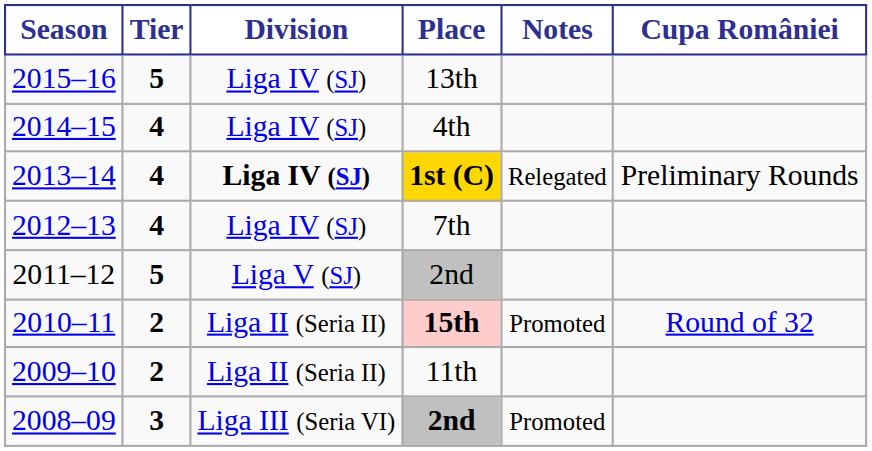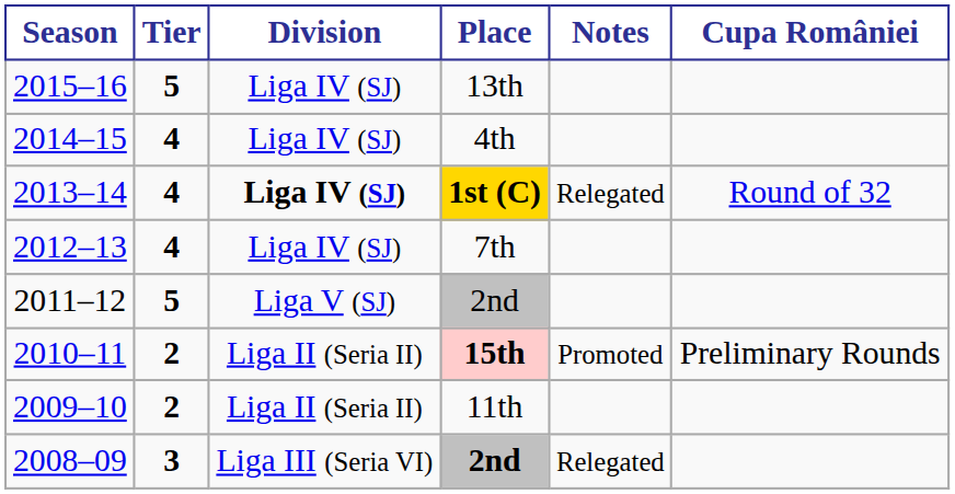 <table class="wikitable" style="text-align:center; font-size:90%">
 <tr>
 <th style="background:#ffffff;color:#2d2f93;border:1px solid #2d2f93;">Season</th>
 <th style="background:#ffffff;color:#2d2f93;border:1px solid #2d2f93;">Tier</th>
 <th style="background:#ffffff;color:#2d2f93;border:1px solid #2d2f93;">Division</th>
 <th style="background:#ffffff;color:#2d2f93;border:1px solid #2d2f93;">Place</th>
 <th style="background:#ffffff;color:#2d2f93;border:1px solid #2d2f93;">Notes</th>
 <th style="background:#ffffff;color:#2d2f93;border:1px solid #2d2f93;">Cupa României</th>
 </tr>
 <tr>
 <td><a href='#'>2015–16</a></td>
 <td><strong>5</strong></td>
 <td><a href='#'>Liga IV</a> <small>(<a href='#'>SJ</a>)</small></td>
 <td>13th</td>
 <td></td>
 <td></td>
 </tr>
 <tr>
 <td><a href='#'>2014–15</a></td>
 <td><strong>4</strong></td>
 <td><a href='#'>Liga IV</a> <small>(<a href='#'>SJ</a>)</small></td>
 <td>4th</td>
 <td></td>
 <td></td>
 </tr>
 <tr>
 <td><a href='#'>2013–14</a></td>
 <td><strong>4</strong></td>
 <td><strong>Liga IV <small>(<a href='#'>SJ</a>)</small></strong></td>
 <td align=center bgcolor=gold><strong>1st (C)</strong></td>
 <td><small>Relegated</small></td>
-<td>Preliminary Rounds</td>
+<td><a href='#'>Round of 32</a></td>
 </tr>
 <tr>
 <td><a href='#'>2012–13</a></td>
 <td><strong>4</strong></td>
 <td><a href='#'>Liga IV</a> <small>(<a href='#'>SJ</a>)</small></td>
 <td>7th</td>
 <td></td>
 <td></td>
 </tr>
 <tr>
 <td>2011–12</td>
 <td><strong>5</strong></td>
 <td><a href='#'>Liga V</a> <small>(<a href='#'>SJ</a>)</small></td>
 <td align=center bgcolor=silver>2nd</td>
 <td></td>
 <td></td>
 </tr>
 <tr>
 <td><a href='#'>2010–11</a></td>
 <td><strong>2</strong></td>
 <td><a href='#'>Liga II</a> <small>(Seria II)</small></td>
 <td align=center bgcolor=#FFCCCC><strong>15th </strong></td>
 <td><small>Promoted</small></td>
-<td><a href='#'>Round of 32</a></td>
+<td>Preliminary Rounds</td>
 </tr>
 <tr>
 <td><a href='#'>2009–10</a></td>
 <td><strong>2</strong></td>
 <td><a href='#'>Liga II</a> <small>(Seria II)</small></td>
 <td>11th</td>
 <td></td>
 <td></td>
 </tr>
 <tr>
 <td><a href='#'>2008–09</a></td>
 <td><strong>3</strong></td>
 <td><a href='#'>Liga III</a> <small>(Seria VI)</small></td>
 <td align=center bgcolor=silver><strong>2nd </strong></td>
-<td><small>Promoted</small></td>
+<td><small>Relegated</small></td>
 <td></td>
 </tr>
 </table>
